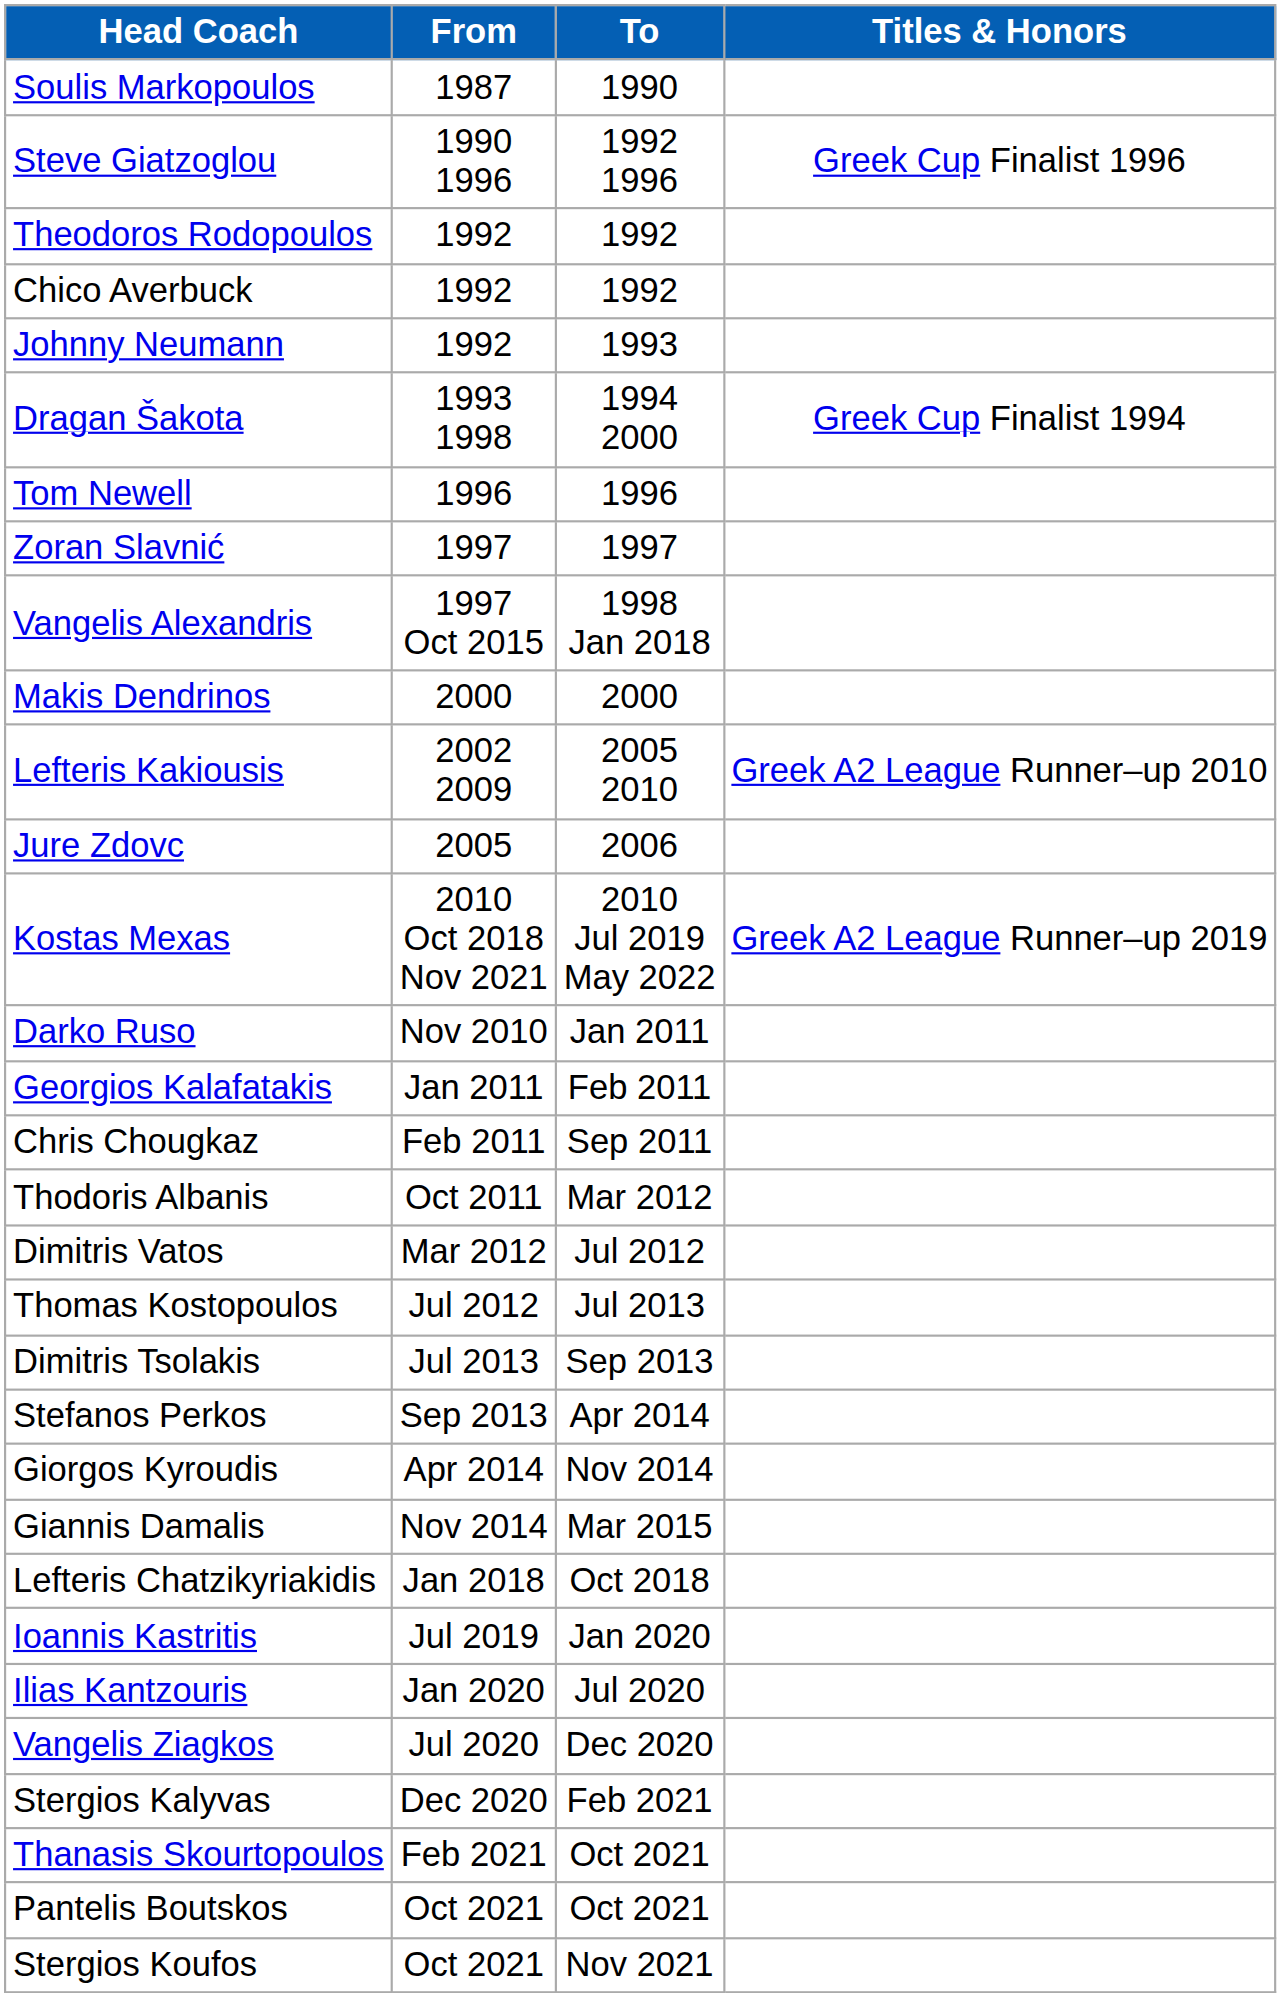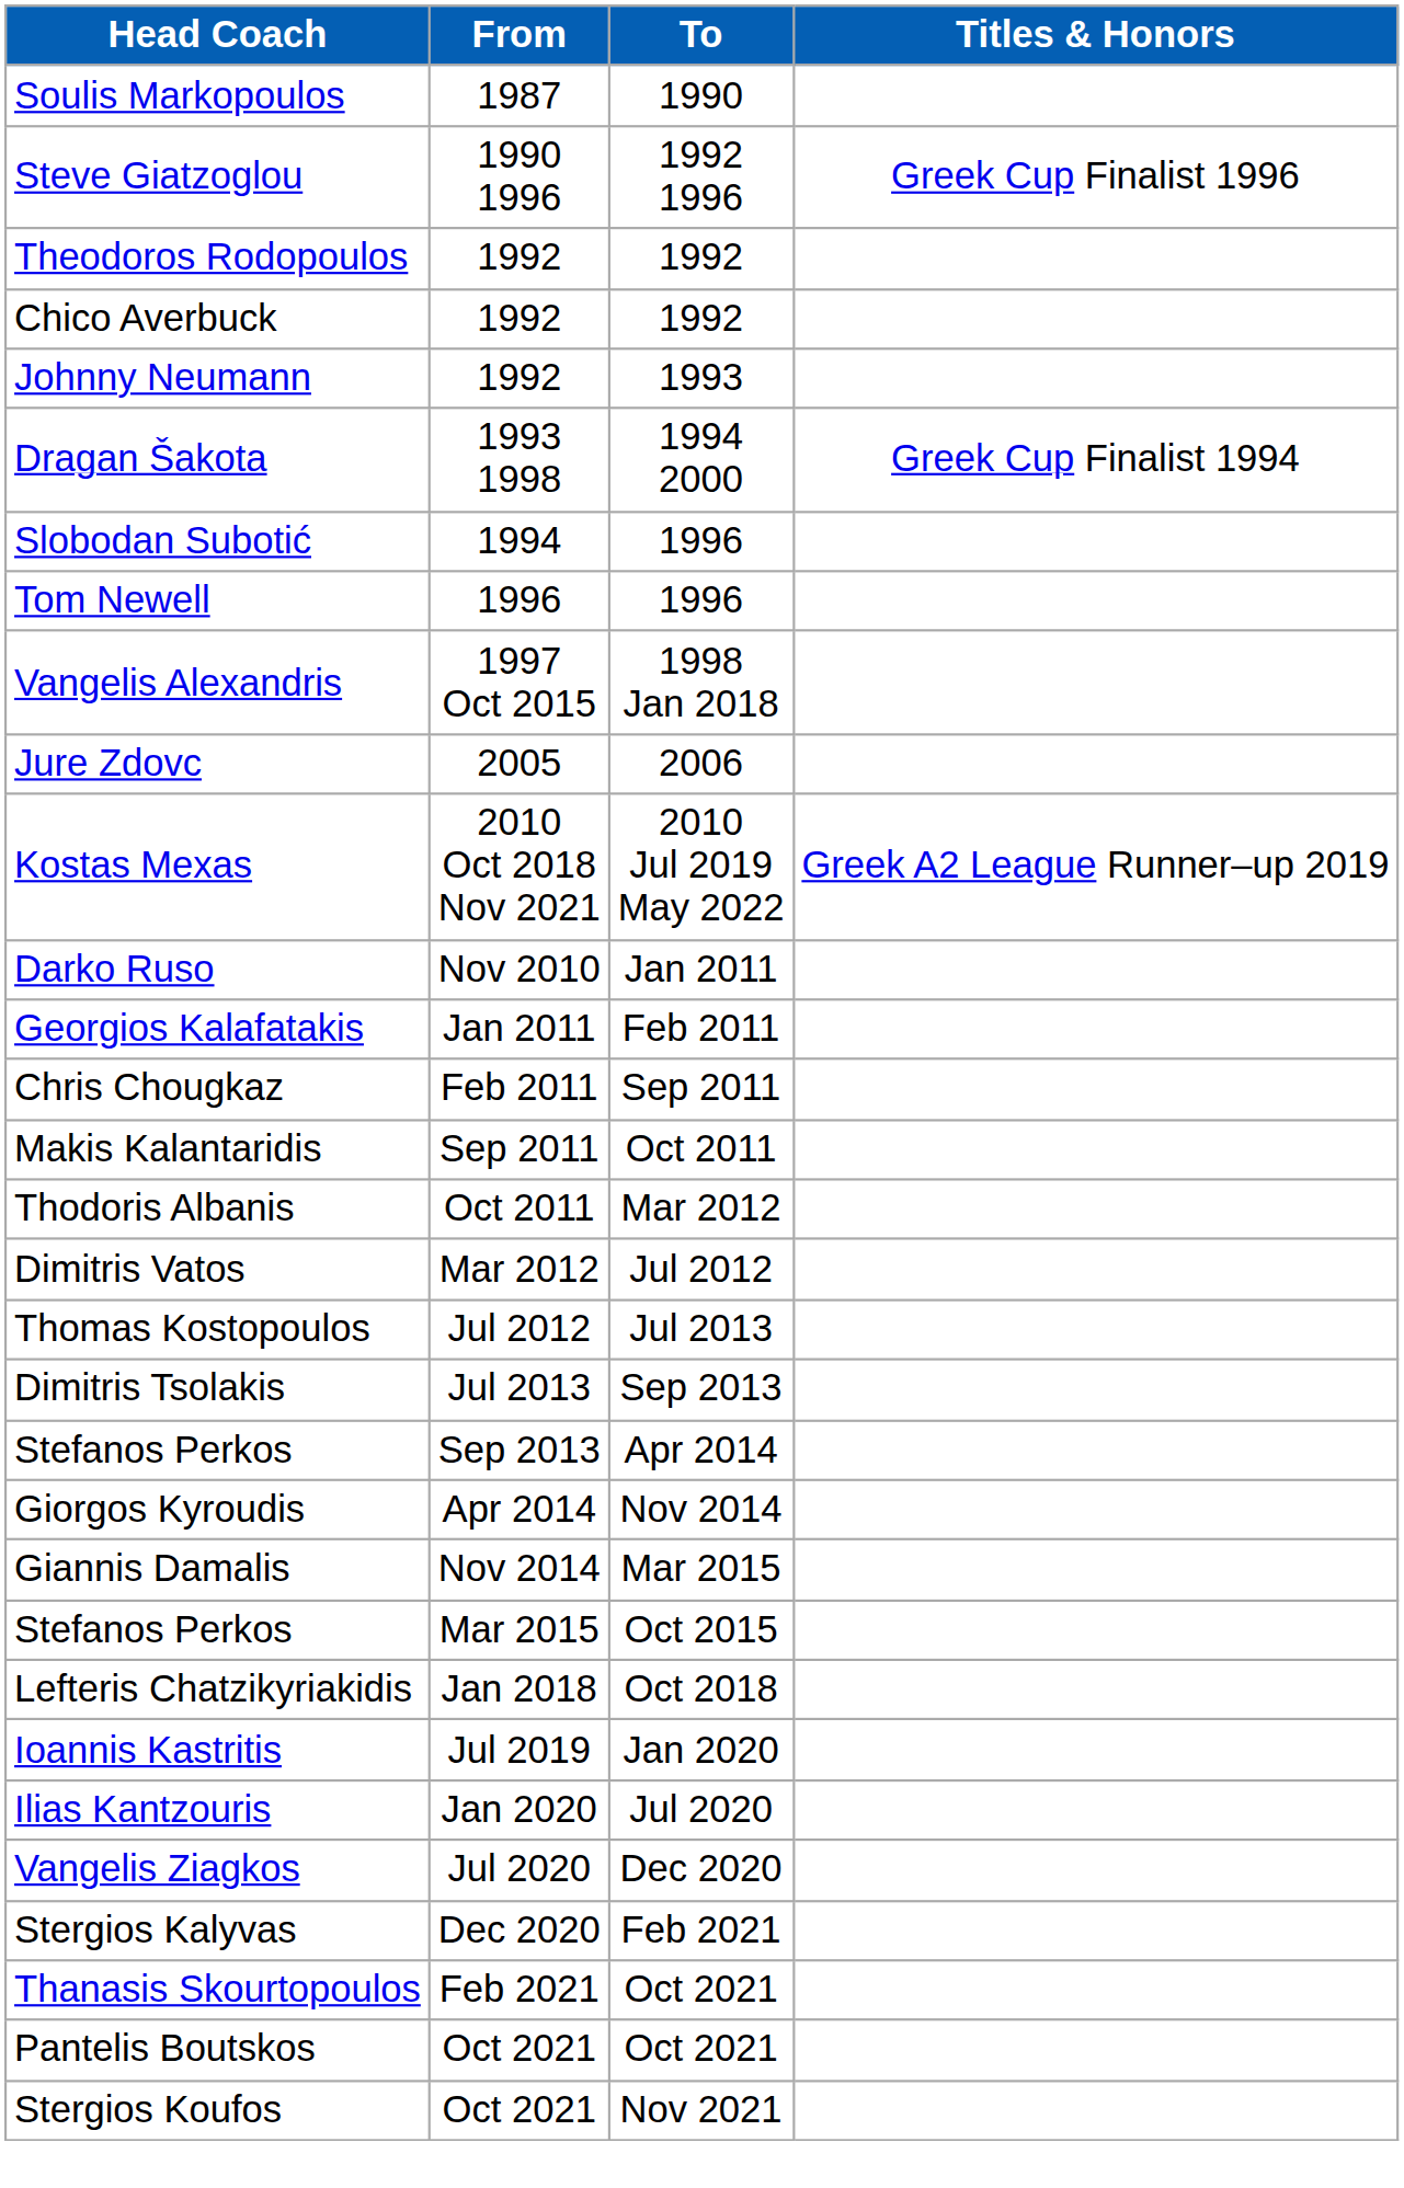 <table class="wikitable" style="text-align: center; background:white; color:black">
 <tr>
 <th style="color:white; background:#045FB4">Head Coach</th>
 <th style="color:white; background:#045FB4">From</th>
 <th style="color:white; background:#045FB4">To</th>
 <th style="color:white; background:#045FB4">Titles & Honors</th>
 </tr>
 <tr>
 <td align=left> <a href='#'>Soulis Markopoulos</a></td>
 <td>1987</td>
 <td>1990</td>
 <td></td>
 </tr>
 <tr>
 <td align=left>  <a href='#'>Steve Giatzoglou</a></td>
 <td>1990<br>1996</td>
 <td>1992<br>1996</td>
 <td><a href='#'>Greek Cup</a> Finalist 1996</td>
 </tr>
 <tr>
 <td align=left> <a href='#'>Theodoros Rodopoulos</a></td>
 <td>1992</td>
 <td>1992</td>
 <td></td>
 </tr>
 <tr>
 <td align=left> Chico Averbuck</td>
 <td>1992</td>
 <td>1992</td>
 <td></td>
 </tr>
 <tr>
 <td align=left> <a href='#'>Johnny Neumann</a></td>
 <td>1992</td>
 <td>1993</td>
 <td></td>
 </tr>
 <tr>
 <td align=left>  <a href='#'>Dragan Šakota</a></td>
 <td>1993<br>1998</td>
 <td>1994<br>2000</td>
 <td><a href='#'>Greek Cup</a> Finalist 1994</td>
 </tr>
 <tr>
-<td align=left> <a href='#'>Tom Newell</a></td>
-<td>1996</td>
+<td align=left>  <a href='#'>Slobodan Subotić</a></td>
+<td>1994</td>
 <td>1996</td>
 <td></td>
 </tr>
 <tr>
-<td align=left> <a href='#'>Zoran Slavnić</a></td>
-<td>1997</td>
-<td>1997</td>
+<td align=left> <a href='#'>Tom Newell</a></td>
+<td>1996</td>
+<td>1996</td>
 <td></td>
 </tr>
 <tr>
 <td align=left> <a href='#'>Vangelis Alexandris</a></td>
 <td>1997<br>Oct 2015</td>
 <td>1998<br>Jan 2018</td>
 <td></td>
-</tr>
-<tr>
-<td align=left> <a href='#'>Makis Dendrinos</a></td>
-<td>2000</td>
-<td>2000</td>
-<td></td>
-</tr>
-<tr>
-<td align=left> <a href='#'>Lefteris Kakiousis</a></td>
-<td>2002<br>2009</td>
-<td>2005<br>2010</td>
-<td><a href='#'>Greek A2 League</a> Runner–up 2010</td>
 </tr>
 <tr>
 <td align=left> <a href='#'>Jure Zdovc</a></td>
 <td>2005</td>
 <td>2006</td>
 <td></td>
 </tr>
 <tr>
 <td align=left> <a href='#'>Kostas Mexas</a></td>
 <td>2010<br>Oct 2018<br>Nov 2021</td>
 <td>2010<br>Jul 2019<br>May 2022</td>
 <td><a href='#'>Greek A2 League</a> Runner–up 2019</td>
 </tr>
 <tr>
 <td align=left> <a href='#'>Darko Ruso</a></td>
 <td>Nov 2010</td>
 <td>Jan 2011</td>
 <td></td>
 </tr>
 <tr>
 <td align=left> <a href='#'>Georgios Kalafatakis</a></td>
 <td>Jan 2011</td>
 <td>Feb 2011</td>
 <td></td>
 </tr>
 <tr>
 <td align=left> Chris Chougkaz</td>
 <td>Feb 2011</td>
 <td>Sep 2011</td>
+<td></td>
+</tr>
+<tr>
+<td align=left> Makis Kalantaridis</td>
+<td>Sep 2011</td>
+<td>Oct 2011</td>
 <td></td>
 </tr>
 <tr>
 <td align=left> Thodoris Albanis</td>
 <td>Oct 2011</td>
 <td>Mar 2012</td>
 <td></td>
 </tr>
 <tr>
 <td align=left> Dimitris Vatos</td>
 <td>Mar 2012</td>
 <td>Jul 2012</td>
 <td></td>
 </tr>
 <tr>
 <td align=left> Thomas Kostopoulos</td>
 <td>Jul 2012</td>
 <td>Jul 2013</td>
 <td></td>
 </tr>
 <tr>
 <td align=left> Dimitris Tsolakis</td>
 <td>Jul 2013</td>
 <td>Sep 2013</td>
 <td></td>
 </tr>
 <tr>
 <td align=left> Stefanos Perkos</td>
 <td>Sep 2013</td>
 <td>Apr 2014</td>
 <td></td>
 </tr>
 <tr>
 <td align=left> Giorgos Kyroudis</td>
 <td>Apr 2014</td>
 <td>Nov 2014</td>
 <td></td>
 </tr>
 <tr>
 <td align=left> Giannis Damalis</td>
 <td>Nov 2014</td>
 <td>Mar 2015</td>
+<td></td>
+</tr>
+<tr>
+<td align=left> Stefanos Perkos</td>
+<td>Mar 2015</td>
+<td>Oct 2015</td>
 <td></td>
 </tr>
 <tr>
 <td align=left> Lefteris Chatzikyriakidis</td>
 <td>Jan 2018</td>
 <td>Oct 2018</td>
 <td></td>
 </tr>
 <tr>
 <td align=left> <a href='#'>Ioannis Kastritis</a></td>
 <td>Jul 2019</td>
 <td>Jan 2020</td>
 <td></td>
 </tr>
 <tr>
 <td align=left> <a href='#'>Ilias Kantzouris</a></td>
 <td>Jan 2020</td>
 <td>Jul 2020</td>
 <td></td>
 </tr>
 <tr>
 <td align=left> <a href='#'>Vangelis Ziagkos</a></td>
 <td>Jul 2020</td>
 <td>Dec 2020</td>
 <td></td>
 </tr>
 <tr>
 <td align=left> Stergios Kalyvas</td>
 <td>Dec 2020</td>
 <td>Feb 2021</td>
 <td></td>
 </tr>
 <tr>
 <td align=left> <a href='#'>Thanasis Skourtopoulos</a></td>
 <td>Feb 2021</td>
 <td>Oct 2021</td>
 <td></td>
 </tr>
 <tr>
 <td align=left> Pantelis Boutskos</td>
 <td>Oct 2021</td>
 <td>Oct 2021</td>
 <td></td>
 </tr>
 <tr>
 <td align=left> Stergios Koufos</td>
 <td>Oct 2021</td>
 <td>Nov 2021</td>
 <td></td>
 </tr>
 </table>
